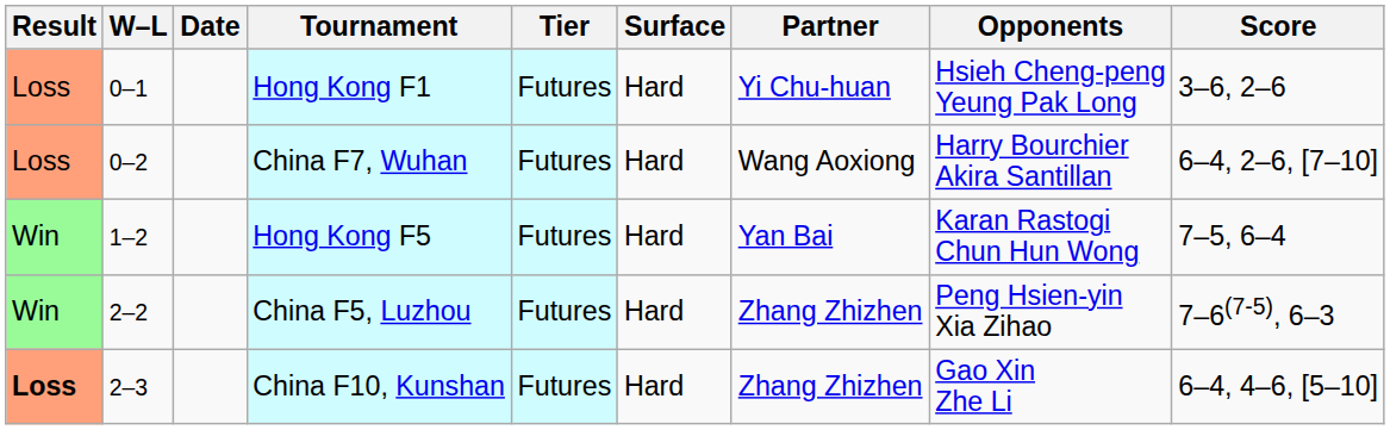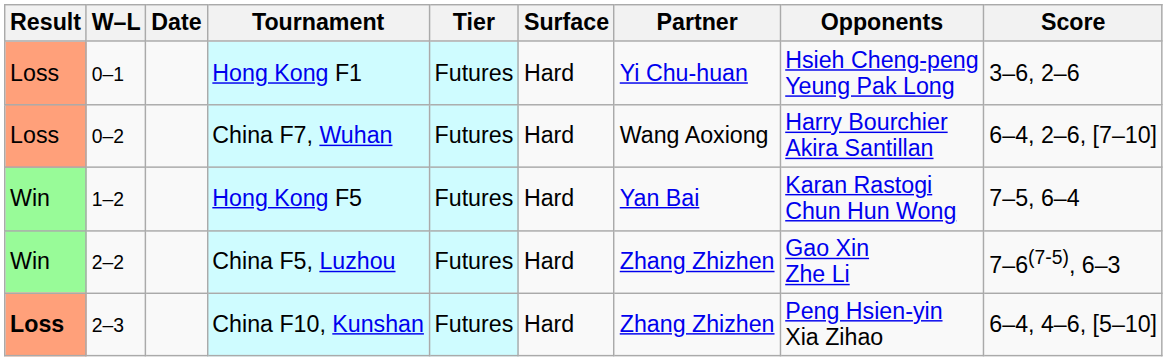 <table class="sortable wikitable">
 <tr>
 <th>Result</th>
 <th class=unsortable>W–L</th>
 <th>Date</th>
 <th>Tournament</th>
 <th>Tier</th>
 <th>Surface</th>
 <th>Partner</th>
 <th>Opponents</th>
 <th class=unsortable>Score</th>
 </tr>
 <tr>
 <td bgcolor=FFA07A>Loss</td>
 <td><small>0–1</small></td>
 <td></td>
 <td style=background:#cffcff><a href='#'>Hong Kong</a> F1</td>
 <td style=background:#cffcff>Futures</td>
 <td>Hard</td>
 <td> <a href='#'>Yi Chu-huan</a></td>
 <td> <a href='#'>Hsieh Cheng-peng</a> <br> <a href='#'>Yeung Pak Long</a></td>
 <td>3–6, 2–6</td>
 </tr>
 <tr>
 <td bgcolor=FFA07A>Loss</td>
 <td><small>0–2</small></td>
 <td></td>
 <td style=background:#cffcff>China F7, <a href='#'>Wuhan</a></td>
 <td style=background:#cffcff>Futures</td>
 <td>Hard</td>
 <td> Wang Aoxiong</td>
 <td> <a href='#'>Harry Bourchier</a> <br> <a href='#'>Akira Santillan</a></td>
 <td>6–4, 2–6, [7–10]</td>
 </tr>
 <tr>
 <td bgcolor=98FB98>Win</td>
 <td><small>1–2</small></td>
 <td></td>
 <td style=background:#cffcff><a href='#'>Hong Kong</a> F5</td>
 <td style=background:#cffcff>Futures</td>
 <td>Hard</td>
 <td> <a href='#'>Yan Bai</a></td>
 <td> <a href='#'>Karan Rastogi</a> <br> <a href='#'>Chun Hun Wong</a></td>
 <td>7–5, 6–4</td>
 </tr>
 <tr>
 <td bgcolor=98FB98>Win</td>
 <td><small>2–2</small></td>
 <td></td>
 <td style=background:#cffcff>China F5, <a href='#'>Luzhou</a></td>
 <td style=background:#cffcff>Futures</td>
 <td>Hard</td>
 <td> <a href='#'>Zhang Zhizhen</a></td>
-<td> <a href='#'>Peng Hsien-yin</a> <br> Xia Zihao</td>
+<td> <a href='#'>Gao Xin</a> <br> <a href='#'>Zhe Li</a></td>
 <td>7–6<sup>(7-5)</sup>, 6–3</td>
 </tr>
 <tr>
 <td bgcolor=FFA07A><strong>Loss</strong></td>
 <td><small>2–3</small></td>
 <td></td>
 <td style=background:#cffcff>China F10, <a href='#'>Kunshan</a></td>
 <td style=background:#cffcff>Futures</td>
 <td>Hard</td>
 <td> <a href='#'>Zhang Zhizhen</a></td>
-<td> <a href='#'>Gao Xin</a> <br> <a href='#'>Zhe Li</a></td>
+<td> <a href='#'>Peng Hsien-yin</a> <br> Xia Zihao</td>
 <td>6–4, 4–6, [5–10]</td>
 </tr>
 </table>
